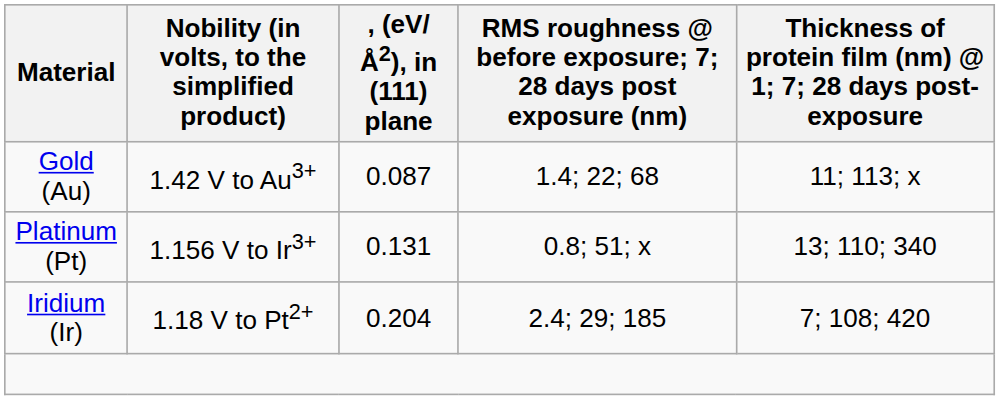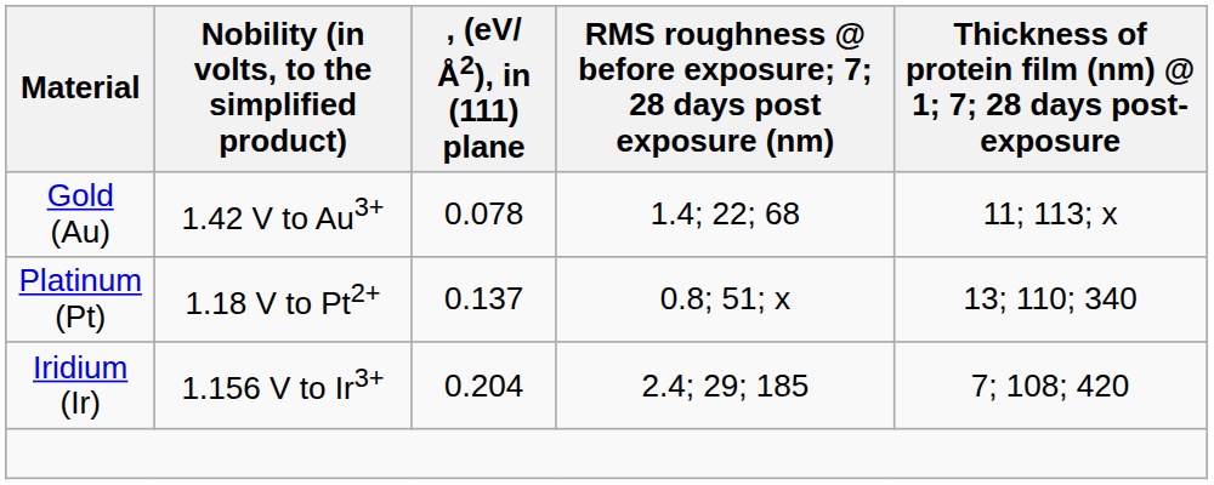 <table class = "wikitable" style= "text-align:center">
 <tr>
 <th><strong>Material</strong></th>
 <th><strong>Nobility (in volts, to the simplified product)</strong></th>
 <th><strong>, (eV/Å<sup>2</sup>), in (111) plane</strong></th>
 <th><strong>RMS roughness @ before exposure; 7; 28 days post exposure (nm)</strong></th>
 <th>Thickness of protein film (nm) @ 1; 7; 28 days post-exposure</th>
 </tr>
 <tr>
 <td><a href='#'>Gold</a> (Au)</td>
 <td>1.42 V to Au<sup>3+</sup></td>
-<td>0.087</td>
+<td>0.078</td>
 <td>1.4; 22; 68</td>
 <td>11; 113; x</td>
 </tr>
 <tr>
 <td><a href='#'>Platinum</a> (Pt)</td>
-<td>1.156 V to Ir<sup>3+</sup></td>
-<td>0.131</td>
+<td>1.18 V to Pt<sup>2+</sup></td>
+<td>0.137</td>
 <td>0.8; 51; x</td>
 <td>13; 110; 340</td>
 </tr>
 <tr>
 <td><a href='#'>Iridium</a> (Ir)</td>
-<td>1.18 V to Pt<sup>2+</sup></td>
+<td>1.156 V to Ir<sup>3+</sup></td>
 <td>0.204</td>
 <td>2.4; 29; 185</td>
 <td>7; 108; 420</td>
 </tr>
 <tr>
 <td colspan="5" style= "text-align:left"><br></td>
 </tr>
 </table>
